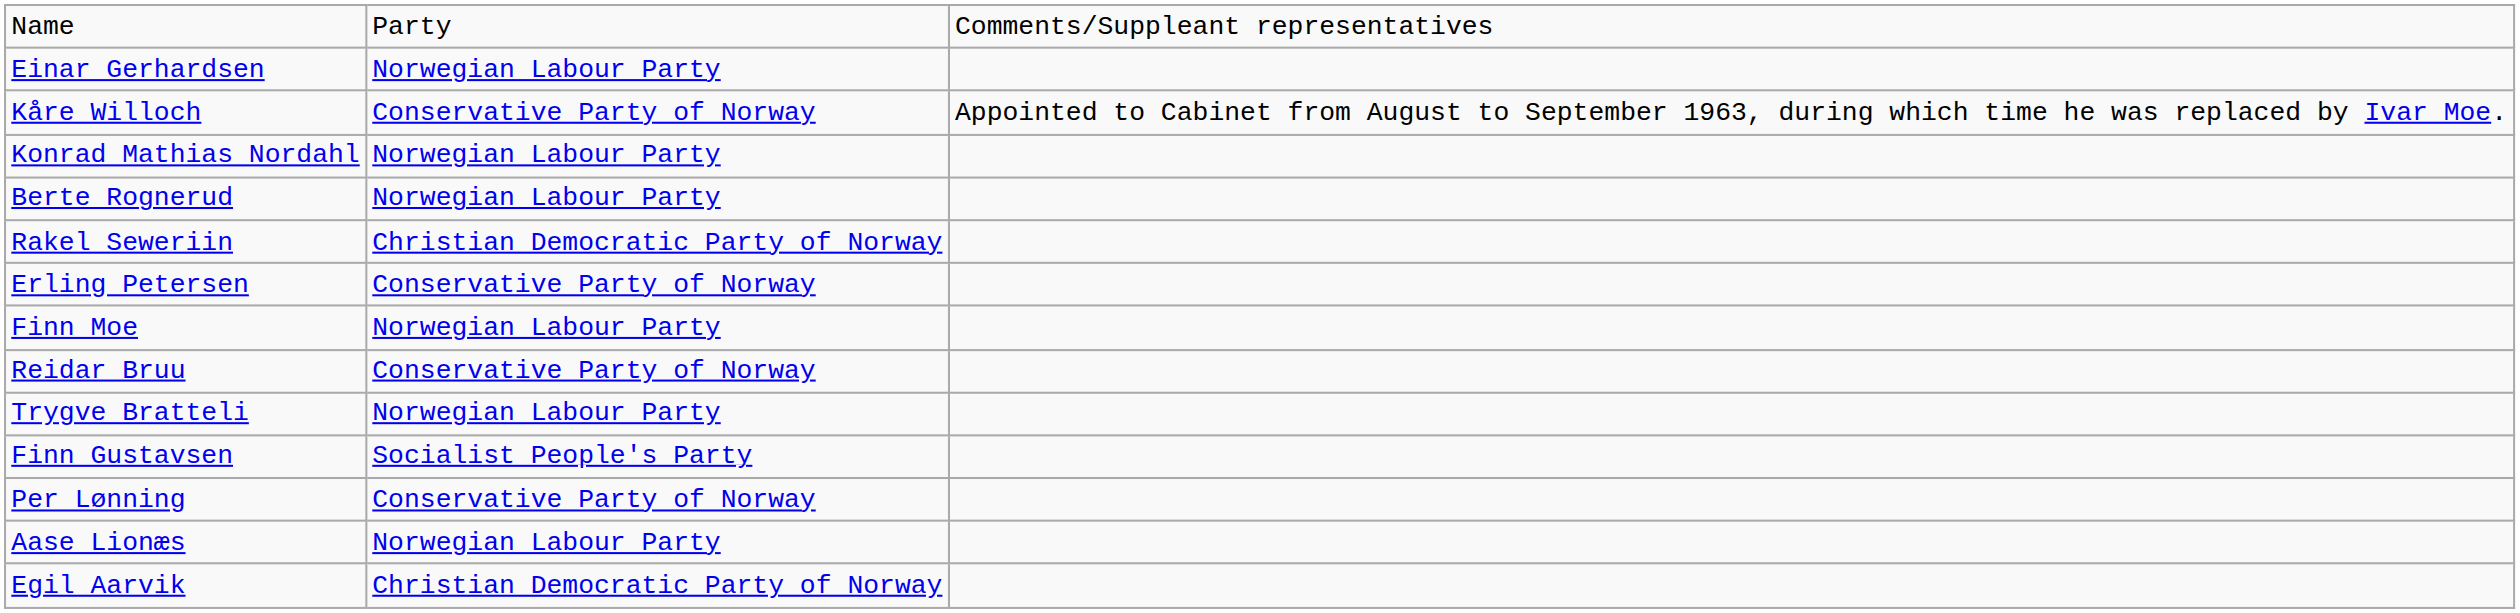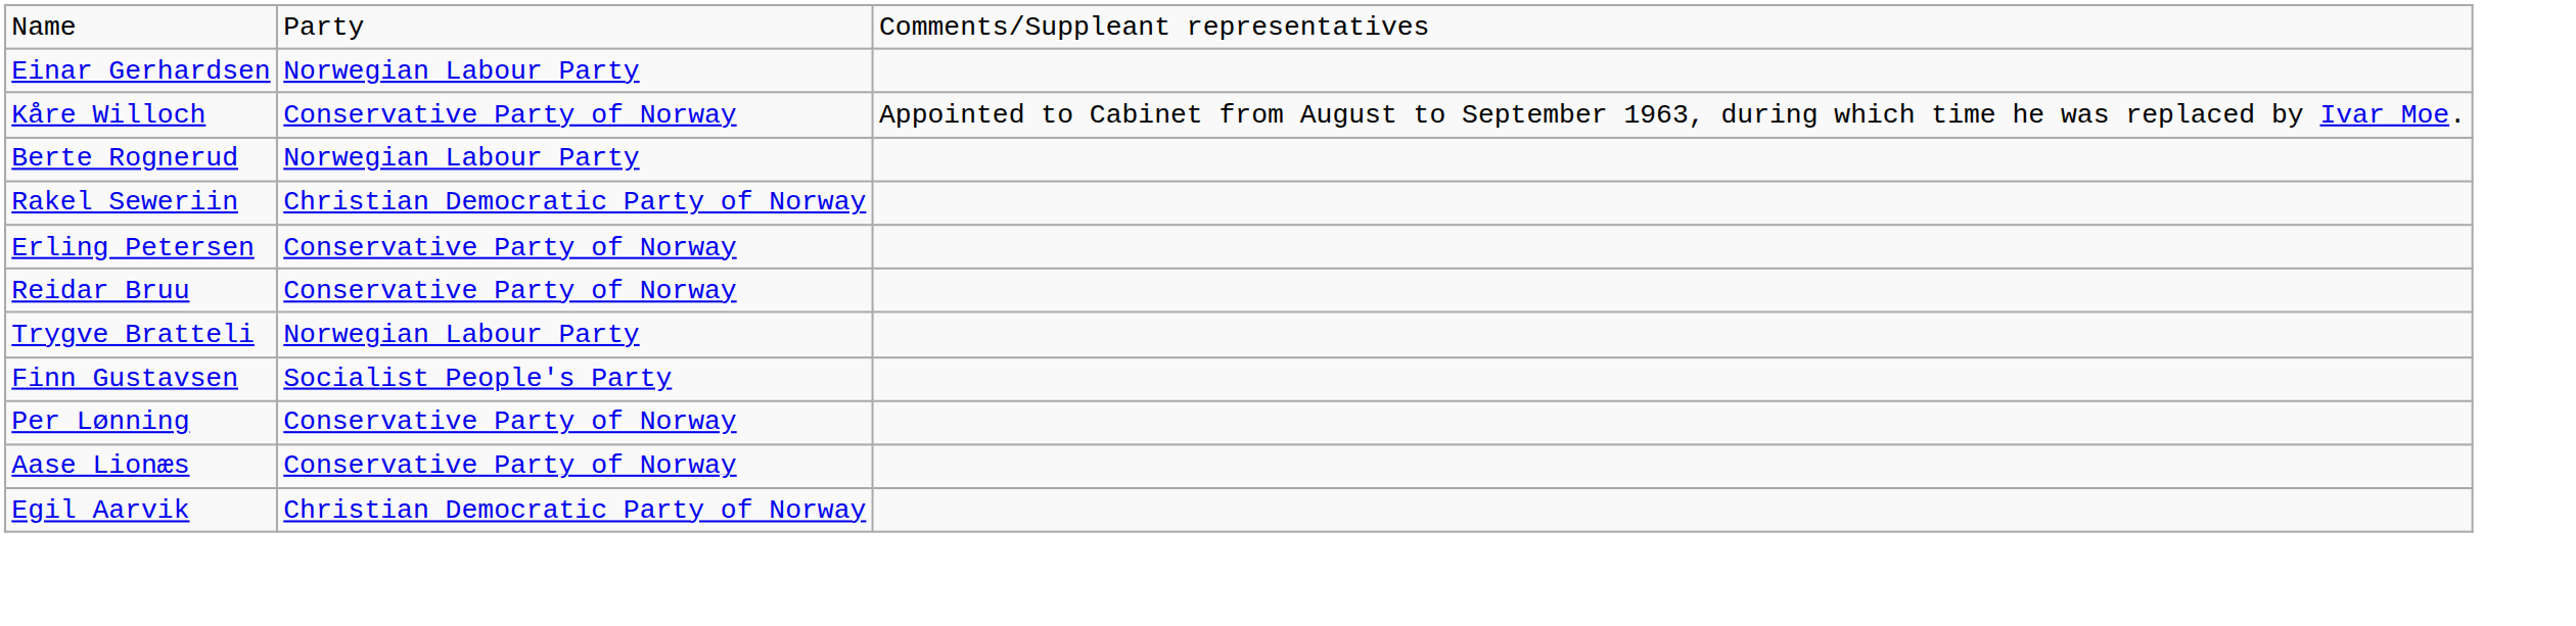 <table class="wikitable">
 <tr>
 <td>Name</td>
 <td>Party</td>
 <td>Comments/Suppleant representatives</td>
 </tr>
 <tr>
 <td><a href='#'>Einar Gerhardsen</a></td>
 <td><a href='#'>Norwegian Labour Party</a></td>
 <td></td>
 </tr>
 <tr>
 <td><a href='#'>Kåre Willoch</a></td>
 <td><a href='#'>Conservative Party of Norway</a></td>
 <td>Appointed to Cabinet from August to September 1963, during which time he was replaced by <a href='#'>Ivar Moe</a>.</td>
 </tr>
 <tr>
-<td><a href='#'>Konrad Mathias Nordahl</a></td>
-<td><a href='#'>Norwegian Labour Party</a></td>
-<td></td>
-</tr>
-<tr>
 <td><a href='#'>Berte Rognerud</a></td>
 <td><a href='#'>Norwegian Labour Party</a></td>
 <td></td>
 </tr>
 <tr>
 <td><a href='#'>Rakel Seweriin</a></td>
 <td><a href='#'>Christian Democratic Party of Norway</a></td>
 <td></td>
 </tr>
 <tr>
 <td><a href='#'>Erling Petersen</a></td>
 <td><a href='#'>Conservative Party of Norway</a></td>
-<td></td>
-</tr>
-<tr>
-<td><a href='#'>Finn Moe</a></td>
-<td><a href='#'>Norwegian Labour Party</a></td>
 <td></td>
 </tr>
 <tr>
 <td><a href='#'>Reidar Bruu</a></td>
 <td><a href='#'>Conservative Party of Norway</a></td>
 <td></td>
 </tr>
 <tr>
 <td><a href='#'>Trygve Bratteli</a></td>
 <td><a href='#'>Norwegian Labour Party</a></td>
 <td></td>
 </tr>
 <tr>
 <td><a href='#'>Finn Gustavsen</a></td>
 <td><a href='#'>Socialist People's Party</a></td>
 <td></td>
 </tr>
 <tr>
 <td><a href='#'>Per Lønning</a></td>
 <td><a href='#'>Conservative Party of Norway</a></td>
 <td></td>
 </tr>
 <tr>
 <td><a href='#'>Aase Lionæs</a></td>
-<td><a href='#'>Norwegian Labour Party</a></td>
+<td><a href='#'>Conservative Party of Norway</a></td>
 <td></td>
 </tr>
 <tr>
 <td><a href='#'>Egil Aarvik</a></td>
 <td><a href='#'>Christian Democratic Party of Norway</a></td>
 <td></td>
 </tr>
 </table>
